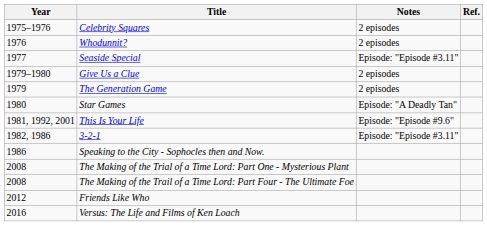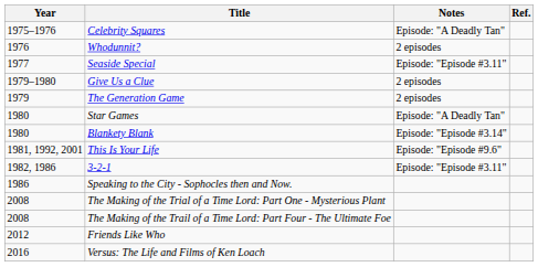 <table class="wikitable sortable">
 <tr>
 <th>Year</th>
 <th>Title</th>
 <th>Notes</th>
 <th>Ref.</th>
 </tr>
 <tr>
 <td>1975–1976</td>
 <td><em><a href='#'>Celebrity Squares</a></em></td>
-<td>2 episodes</td>
+<td>Episode: "A Deadly Tan"</td>
 <td></td>
 </tr>
 <tr>
 <td>1976</td>
 <td><em><a href='#'>Whodunnit?</a></em></td>
 <td>2 episodes</td>
 <td></td>
 </tr>
 <tr>
 <td>1977</td>
 <td><em><a href='#'>Seaside Special</a></em></td>
 <td>Episode: "Episode #3.11"</td>
 <td></td>
 </tr>
 <tr>
 <td>1979–1980</td>
 <td><em><a href='#'>Give Us a Clue</a></em></td>
 <td>2 episodes</td>
 <td></td>
 </tr>
 <tr>
 <td>1979</td>
 <td><em><a href='#'>The Generation Game</a></em></td>
 <td>2 episodes</td>
 <td></td>
 </tr>
 <tr>
 <td>1980</td>
 <td><em>Star Games</em></td>
 <td>Episode: "A Deadly Tan"</td>
+<td></td>
+</tr>
+<tr>
+<td>1980</td>
+<td><em><a href='#'>Blankety Blank</a></em></td>
+<td>Episode: "Episode #3.14"</td>
 <td></td>
 </tr>
 <tr>
 <td>1981, 1992, 2001</td>
 <td><em><a href='#'>This Is Your Life</a></em></td>
 <td>Episode: "Episode #9.6"</td>
 <td></td>
 </tr>
 <tr>
 <td>1982, 1986</td>
 <td><em><a href='#'>3-2-1</a></em></td>
 <td>Episode: "Episode #3.11"</td>
 <td></td>
 </tr>
 <tr>
 <td>1986</td>
 <td><em>Speaking to the City - Sophocles then and Now.</em></td>
 <td></td>
 <td></td>
 </tr>
 <tr>
 <td>2008</td>
 <td><em>The Making of the Trial of a Time Lord: Part One - Mysterious Plant</em></td>
 <td></td>
 <td></td>
 </tr>
 <tr>
 <td>2008</td>
 <td><em>The Making of the Trail of a Time Lord: Part Four - The Ultimate Foe</em></td>
 <td></td>
 <td></td>
 </tr>
 <tr>
 <td>2012</td>
 <td><em>Friends Like Who</em></td>
 <td></td>
 <td></td>
 </tr>
 <tr>
 <td>2016</td>
 <td><em>Versus: The Life and Films of Ken Loach</em></td>
 <td></td>
 <td></td>
 </tr>
 </table>
